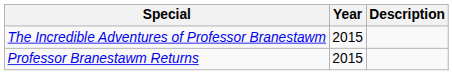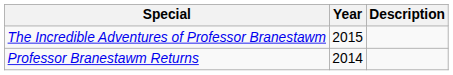 <table class="wikitable sortable">
 <tr>
 <th>Special</th>
 <th>Year</th>
 <th>Description</th>
 </tr>
 <tr>
 <td><em><a href='#'>The Incredible Adventures of Professor Branestawm</a></em></td>
 <td>2015</td>
 <td></td>
 </tr>
 <tr>
 <td><em><a href='#'>Professor Branestawm Returns</a></em></td>
-<td>2015</td>
+<td>2014</td>
 <td></td>
 </tr>
 </table>
